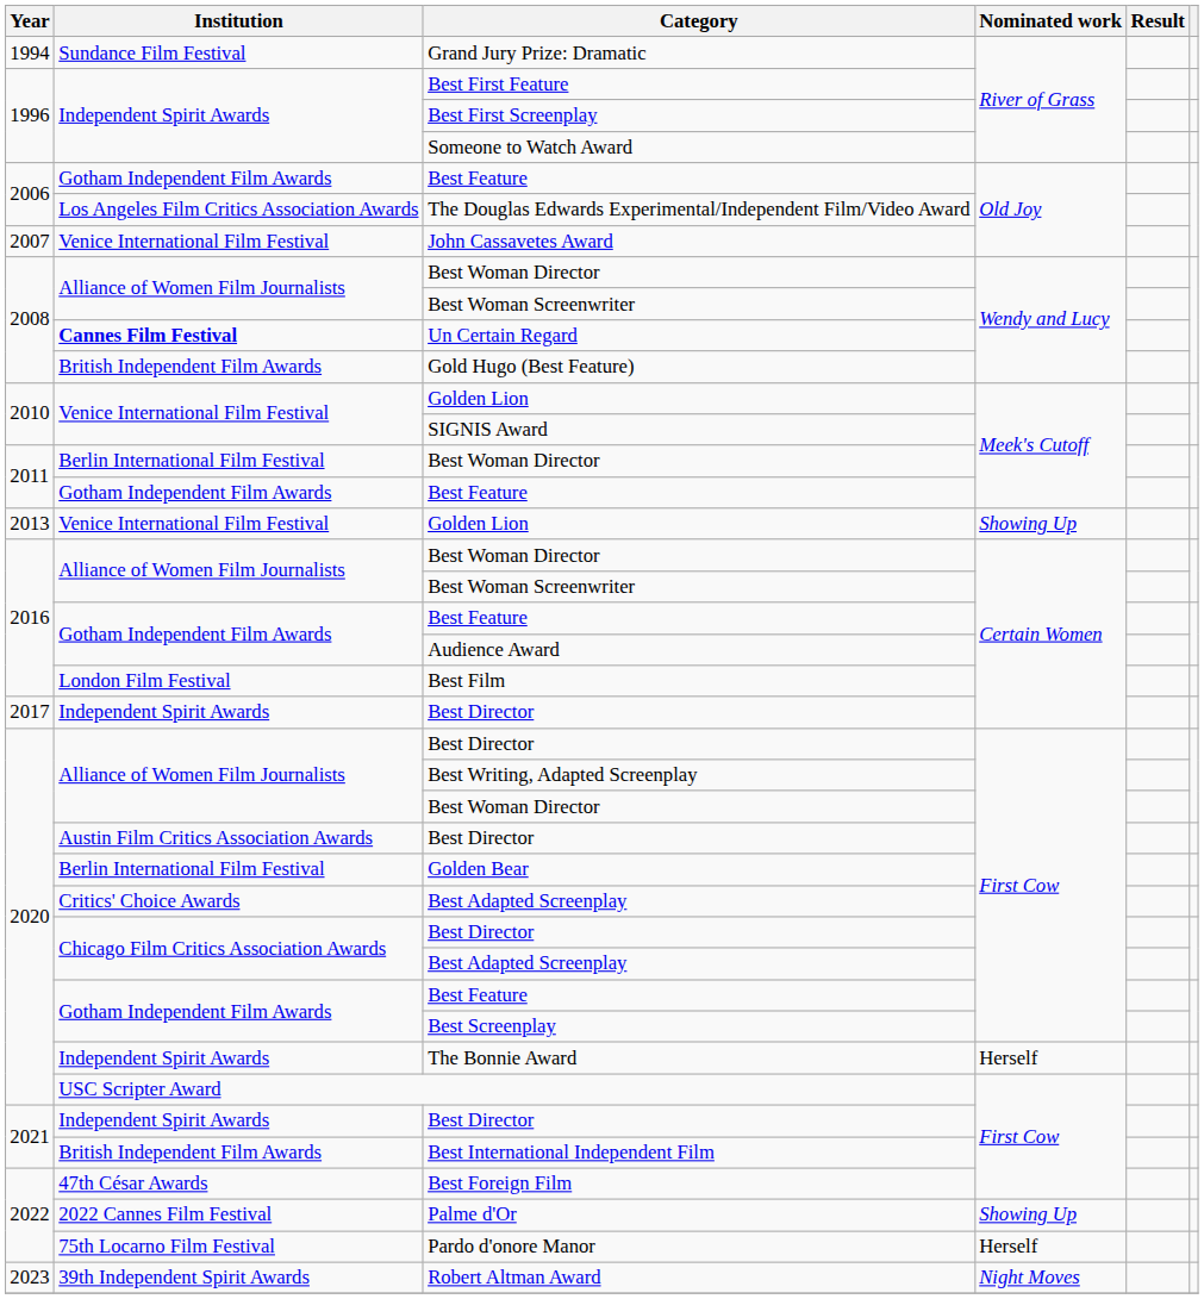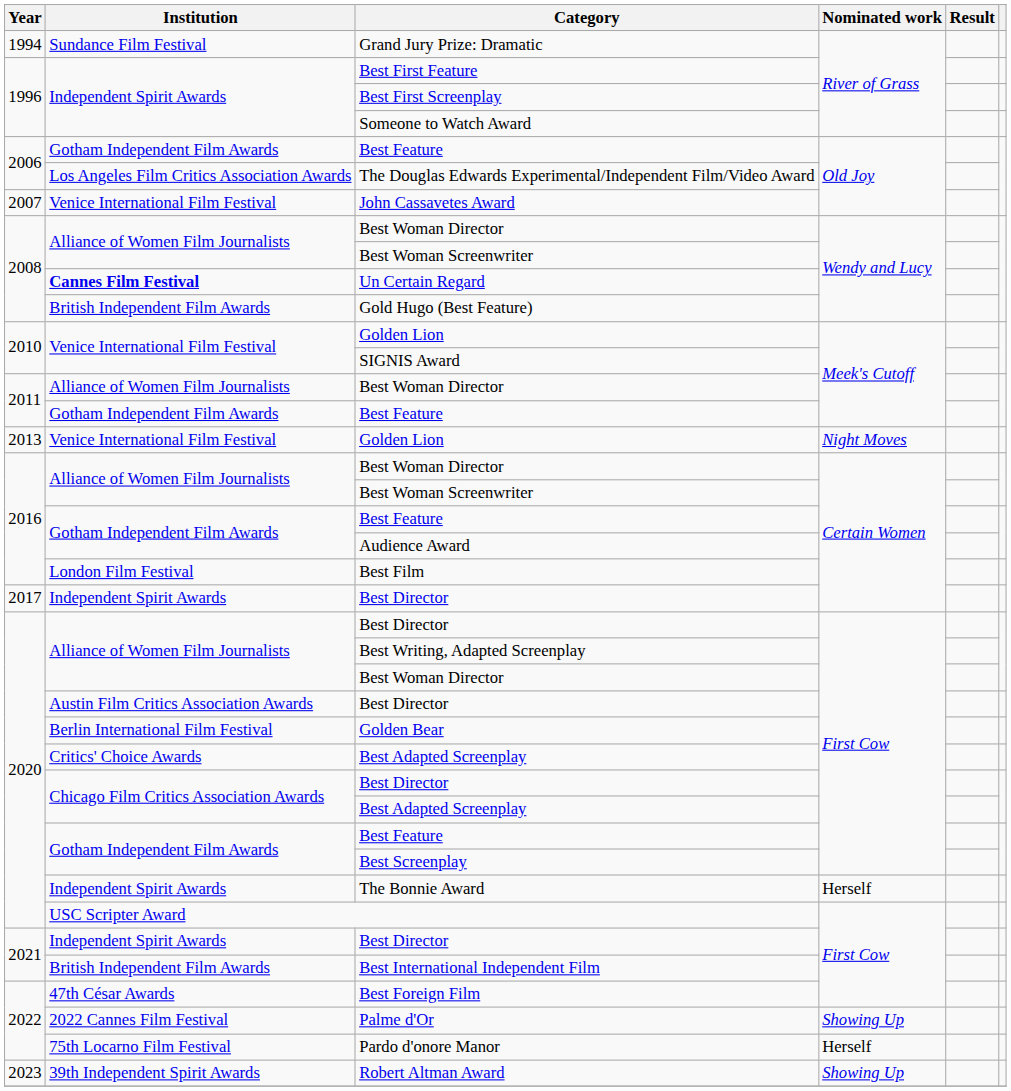 <table class="wikitable plainrowheaders" style="margin-right: 0;">
 <tr>
 <th scope="col">Year</th>
 <th scope="col">Institution</th>
 <th scope="col">Category</th>
 <th scope="col">Nominated work</th>
 <th scope="col">Result</th>
 <th scope="col"></th>
 </tr>
 <tr>
 <td>1994</td>
 <td><a href='#'>Sundance Film Festival</a></td>
 <td>Grand Jury Prize: Dramatic</td>
 <td rowspan="4"><em><a href='#'>River of Grass</a></em></td>
 <td></td>
 <td align=center></td>
 </tr>
 <tr>
 <td rowspan="3">1996</td>
 <td rowspan="3"><a href='#'>Independent Spirit Awards</a></td>
 <td><a href='#'>Best First Feature</a></td>
 <td></td>
 <td align=center></td>
 </tr>
 <tr>
 <td><a href='#'>Best First Screenplay</a></td>
 <td></td>
 <td></td>
 </tr>
 <tr>
 <td>Someone to Watch Award</td>
 <td></td>
 <td></td>
 </tr>
 <tr>
 <td rowspan="2">2006</td>
 <td><a href='#'>Gotham Independent Film Awards</a></td>
 <td><a href='#'>Best Feature</a></td>
 <td rowspan="3"><em><a href='#'>Old Joy</a></em></td>
 <td></td>
 <td rowspan="3"></td>
 </tr>
 <tr>
 <td><a href='#'>Los Angeles Film Critics Association Awards</a></td>
 <td>The Douglas Edwards Experimental/Independent Film/Video Award</td>
 <td></td>
 </tr>
 <tr>
 <td>2007</td>
 <td><a href='#'>Venice International Film Festival</a></td>
 <td><a href='#'>John Cassavetes Award</a></td>
 <td></td>
 </tr>
 <tr>
 <td rowspan="4">2008</td>
 <td rowspan="2"><a href='#'>Alliance of Women Film Journalists</a></td>
 <td>Best Woman Director</td>
 <td rowspan="4"><em><a href='#'>Wendy and Lucy</a></em></td>
 <td></td>
 <td rowspan="4"></td>
 </tr>
 <tr>
 <td>Best Woman Screenwriter</td>
 <td></td>
 </tr>
 <tr>
 <td><strong><a href='#'>Cannes Film Festival</a></strong></td>
 <td><a href='#'>Un Certain Regard</a></td>
 <td></td>
 </tr>
 <tr>
 <td><a href='#'>British Independent Film Awards</a></td>
 <td>Gold Hugo (Best Feature)</td>
 <td></td>
 </tr>
 <tr>
 <td rowspan="2">2010</td>
 <td rowspan="2"><a href='#'>Venice International Film Festival</a></td>
 <td><a href='#'>Golden Lion</a></td>
 <td rowspan="4"><em><a href='#'>Meek's Cutoff</a></em></td>
 <td></td>
 <td rowspan="2"></td>
 </tr>
 <tr>
 <td>SIGNIS Award</td>
 <td></td>
 </tr>
 <tr>
 <td rowspan="2">2011</td>
-<td><a href='#'>Berlin International Film Festival</a></td>
+<td><a href='#'>Alliance of Women Film Journalists</a></td>
 <td>Best Woman Director</td>
 <td></td>
 <td rowspan="2"></td>
 </tr>
 <tr>
 <td><a href='#'>Gotham Independent Film Awards</a></td>
 <td><a href='#'>Best Feature</a></td>
 <td></td>
 </tr>
 <tr>
 <td>2013</td>
 <td><a href='#'>Venice International Film Festival</a></td>
 <td><a href='#'>Golden Lion</a></td>
-<td><a href='#'><em>Showing Up</em></a></td>
+<td><em><a href='#'>Night Moves</a></em></td>
 <td></td>
 <td></td>
 </tr>
 <tr>
 <td rowspan="5">2016</td>
 <td rowspan="2"><a href='#'>Alliance of Women Film Journalists</a></td>
 <td>Best Woman Director</td>
 <td rowspan="6"><em><a href='#'>Certain Women</a></em></td>
 <td></td>
 <td rowspan="2"></td>
 </tr>
 <tr>
 <td>Best Woman Screenwriter</td>
 <td></td>
 </tr>
 <tr>
 <td rowspan="2"><a href='#'>Gotham Independent Film Awards</a></td>
 <td><a href='#'>Best Feature</a></td>
 <td></td>
 <td rowspan="2"></td>
 </tr>
 <tr>
 <td>Audience Award</td>
 <td></td>
 </tr>
 <tr>
 <td><a href='#'>London Film Festival</a></td>
 <td>Best Film</td>
 <td></td>
 <td></td>
 </tr>
 <tr>
 <td>2017</td>
 <td><a href='#'>Independent Spirit Awards</a></td>
 <td><a href='#'>Best Director</a></td>
 <td></td>
 <td></td>
 </tr>
 <tr>
 <td rowspan="12">2020</td>
 <td rowspan="3"><a href='#'>Alliance of Women Film Journalists</a></td>
 <td>Best Director</td>
 <td rowspan="10"><em><a href='#'>First Cow</a></em></td>
 <td></td>
 <td rowspan="3"></td>
 </tr>
 <tr>
 <td>Best Writing, Adapted Screenplay</td>
 <td></td>
 </tr>
 <tr>
 <td>Best Woman Director</td>
 <td></td>
 </tr>
 <tr>
 <td><a href='#'>Austin Film Critics Association Awards</a></td>
 <td>Best Director</td>
 <td></td>
 <td></td>
 </tr>
 <tr>
 <td><a href='#'>Berlin International Film Festival</a></td>
 <td><a href='#'>Golden Bear</a></td>
 <td></td>
 <td></td>
 </tr>
 <tr>
 <td><a href='#'>Critics' Choice Awards</a></td>
 <td><a href='#'>Best Adapted Screenplay</a></td>
 <td></td>
 <td></td>
 </tr>
 <tr>
 <td rowspan="2"><a href='#'>Chicago Film Critics Association Awards</a></td>
 <td><a href='#'>Best Director</a></td>
 <td></td>
 <td rowspan="2"></td>
 </tr>
 <tr>
 <td><a href='#'>Best Adapted Screenplay</a></td>
 <td></td>
 </tr>
 <tr>
 <td rowspan="2"><a href='#'>Gotham Independent Film Awards</a></td>
 <td><a href='#'>Best Feature</a></td>
 <td></td>
 <td rowspan="2"></td>
 </tr>
 <tr>
 <td><a href='#'>Best Screenplay</a></td>
 <td></td>
 </tr>
 <tr>
 <td><a href='#'>Independent Spirit Awards</a></td>
 <td>The Bonnie Award</td>
 <td>Herself</td>
 <td></td>
 <td></td>
 </tr>
 <tr>
 <td colspan="2"><a href='#'>USC Scripter Award</a></td>
 <td rowspan="4"><em><a href='#'>First Cow</a></em></td>
 <td></td>
 <td></td>
 </tr>
 <tr>
 <td rowspan="2">2021</td>
 <td><a href='#'>Independent Spirit Awards</a></td>
 <td><a href='#'>Best Director</a></td>
 <td></td>
 <td></td>
 </tr>
 <tr>
 <td><a href='#'>British Independent Film Awards</a></td>
 <td><a href='#'>Best International Independent Film</a></td>
 <td></td>
 <td></td>
 </tr>
 <tr>
 <td rowspan="3">2022</td>
 <td><a href='#'>47th César Awards</a></td>
 <td><a href='#'>Best Foreign Film</a></td>
 <td></td>
 <td></td>
 </tr>
 <tr>
 <td><a href='#'>2022 Cannes Film Festival</a></td>
 <td><a href='#'>Palme d'Or</a></td>
 <td><a href='#'><em>Showing Up</em></a></td>
 <td></td>
 <td></td>
 </tr>
 <tr>
 <td><a href='#'>75th Locarno Film Festival</a></td>
 <td>Pardo d'onore Manor</td>
 <td>Herself</td>
 <td></td>
 <td></td>
 </tr>
 <tr>
 <td>2023</td>
 <td><a href='#'>39th Independent Spirit Awards</a></td>
 <td><a href='#'>Robert Altman Award</a></td>
-<td><em><a href='#'>Night Moves</a></em></td>
+<td><a href='#'><em>Showing Up</em></a></td>
 <td></td>
 <td></td>
 </tr>
 <tr>
 </tr>
 </table>
